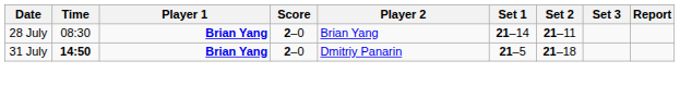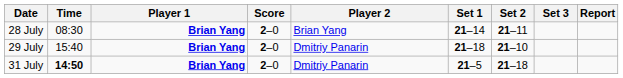 <table class="wikitable" style="font-size:90%; text-align:center">
 <tr>
 <th width="50">Date</th>
 <th width="50">Time</th>
 <th width="200">Player 1</th>
 <th width="50">Score</th>
 <th width="200">Player 2</th>
 <th width="50">Set 1</th>
 <th width="50">Set 2</th>
 <th width="50">Set 3</th>
 <th>Report</th>
 </tr>
 <tr>
 <td>28 July</td>
 <td>08:30</td>
 <td align="right"><strong><a href='#'>Brian Yang</a> </strong></td>
 <td><strong>2</strong>–0</td>
 <td align="left"> <a href='#'>Brian Yang</a></td>
 <td><strong>21</strong>–14</td>
 <td><strong>21</strong>–11</td>
 <td></td>
 <td></td>
 </tr>
 <tr>
+<td>29 July</td>
+<td>15:40</td>
+<td align="right"><strong><a href='#'>Brian Yang</a> </strong></td>
+<td><strong>2</strong>–0</td>
+<td align="left"> <a href='#'>Dmitriy Panarin</a></td>
+<td><strong>21</strong>–18</td>
+<td><strong>21</strong>–10</td>
+<td></td>
+<td></td>
+</tr>
+<tr>
 <td>31 July</td>
 <td><strong>14:50</strong></td>
 <td align="right"><strong><a href='#'>Brian Yang</a> </strong></td>
 <td><strong>2</strong>–0</td>
 <td align="left"> <a href='#'>Dmitriy Panarin</a></td>
 <td><strong>21</strong>–5</td>
 <td><strong>21</strong>–18</td>
 <td></td>
 <td></td>
 </tr>
 </table>
